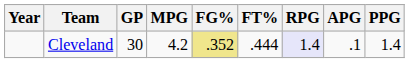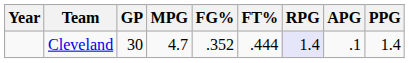 <table class="wikitable sortable" style="font-size:95%; text-align:right;">
 <tr>
 <th>Year</th>
 <th>Team</th>
 <th>GP</th>
 <th>MPG</th>
 <th>FG%</th>
 <th>FT%</th>
 <th>RPG</th>
 <th>APG</th>
 <th>PPG</th>
 </tr>
 <tr>
 <td style="text-align:left;"></td>
 <td style="text-align:left;"><a href='#'>Cleveland</a></td>
 <td>30</td>
-<td>4.2</td>
-<td style="background: khaki;">.352</td>
+<td>4.7</td>
+<td>.352</td>
 <td>.444</td>
 <td style="background: lavender;">1.4</td>
 <td>.1</td>
 <td>1.4</td>
 </tr>
 </table>
